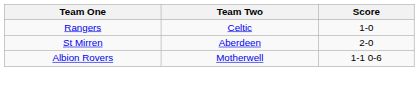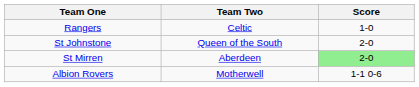 <table class="wikitable" style="text-align: center">
 <tr>
 <th width=250>Team One</th>
 <th width=250>Team Two</th>
 <th width=150>Score</th>
 </tr>
 <tr>
 <td><a href='#'>Rangers</a></td>
 <td><a href='#'>Celtic</a></td>
 <td>1-0</td>
 </tr>
 <tr>
+<td><a href='#'>St Johnstone</a></td>
+<td><a href='#'>Queen of the South</a></td>
+<td>2-0</td>
+</tr>
+<tr>
 <td><a href='#'>St Mirren</a></td>
 <td><a href='#'>Aberdeen</a></td>
-<td>2-0</td>
+<td style="background: lightgreen;">2-0</td>
 </tr>
 <tr>
 <td><a href='#'>Albion Rovers</a></td>
 <td><a href='#'>Motherwell</a></td>
 <td>1-1 0-6</td>
 </tr>
 </table>
